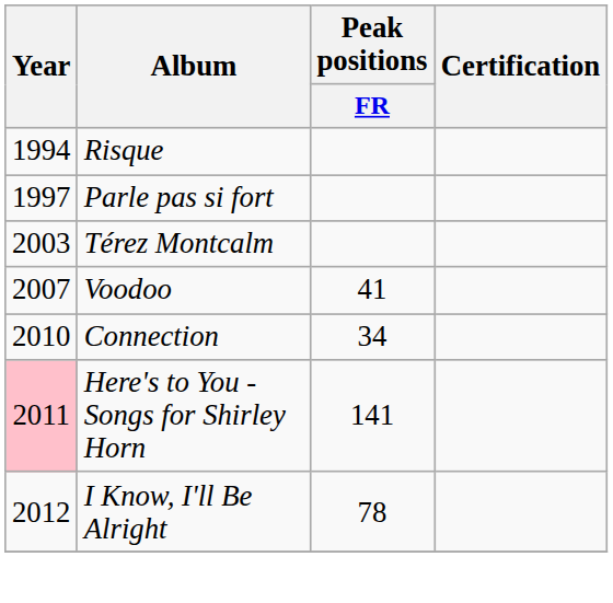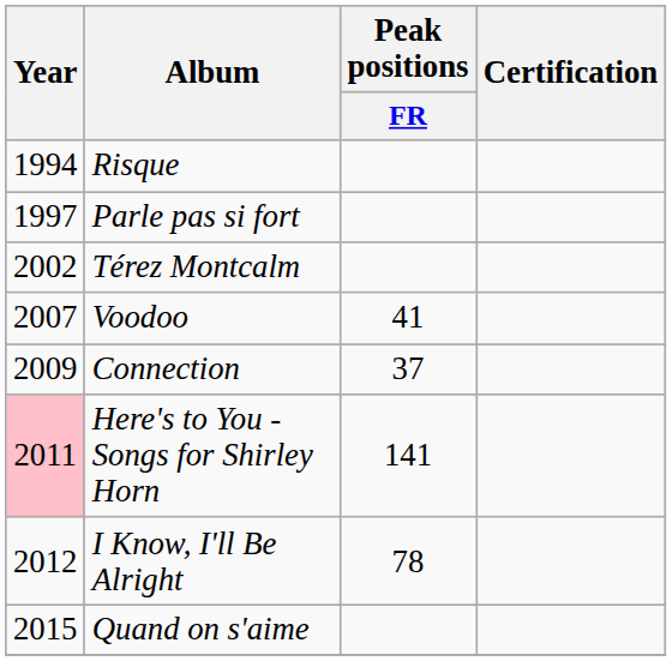 <table class="wikitable">
 <tr>
 <th align="center" rowspan="2" width="10">Year</th>
 <th align="center" rowspan="2" width="120">Album</th>
 <th align="center" colspan="1" width="20">Peak positions</th>
 <th align="center" rowspan="2" width="70">Certification</th>
 </tr>
 <tr>
 <th scope="col" style="width:3em;font-size:90%;"><a href='#'>FR</a><br></th>
 </tr>
 <tr>
 <td style="text-align:center;">1994</td>
 <td><em>Risque</em></td>
 <td style="text-align:center;"></td>
 <td style="text-align:center;"></td>
 </tr>
 <tr>
 <td style="text-align:center;">1997</td>
 <td><em>Parle pas si fort</em></td>
 <td style="text-align:center;"></td>
 <td style="text-align:center;"></td>
 </tr>
 <tr>
-<td style="text-align:center;">2003</td>
+<td style="text-align:center;">2002</td>
 <td><em>Térez Montcalm</em></td>
 <td style="text-align:center;"></td>
 <td style="text-align:center;"></td>
 </tr>
 <tr>
 <td style="text-align:center;">2007</td>
 <td><em>Voodoo</em></td>
 <td style="text-align:center;">41</td>
 <td style="text-align:center;"></td>
 </tr>
 <tr>
-<td style="text-align:center;">2010</td>
+<td style="text-align:center;">2009</td>
 <td><em>Connection</em></td>
-<td style="text-align:center;">34</td>
+<td style="text-align:center;">37</td>
 <td style="text-align:center;"></td>
 </tr>
 <tr>
 <td style="background: pink; text-align:center;">2011</td>
 <td><em>Here's to You - Songs for Shirley Horn</em></td>
 <td style="text-align:center;">141</td>
 <td style="text-align:center;"></td>
 </tr>
 <tr>
 <td style="text-align:center;">2012</td>
 <td><em>I Know, I'll Be Alright</em></td>
 <td style="text-align:center;">78</td>
 <td style="text-align:center;"></td>
 </tr>
 <tr>
+<td style="text-align:center;">2015</td>
+<td><em>Quand on s'aime</em></td>
+<td style="text-align:center;"></td>
+<td style="text-align:center;"></td>
+</tr>
+<tr>
 </tr>
 </table>
